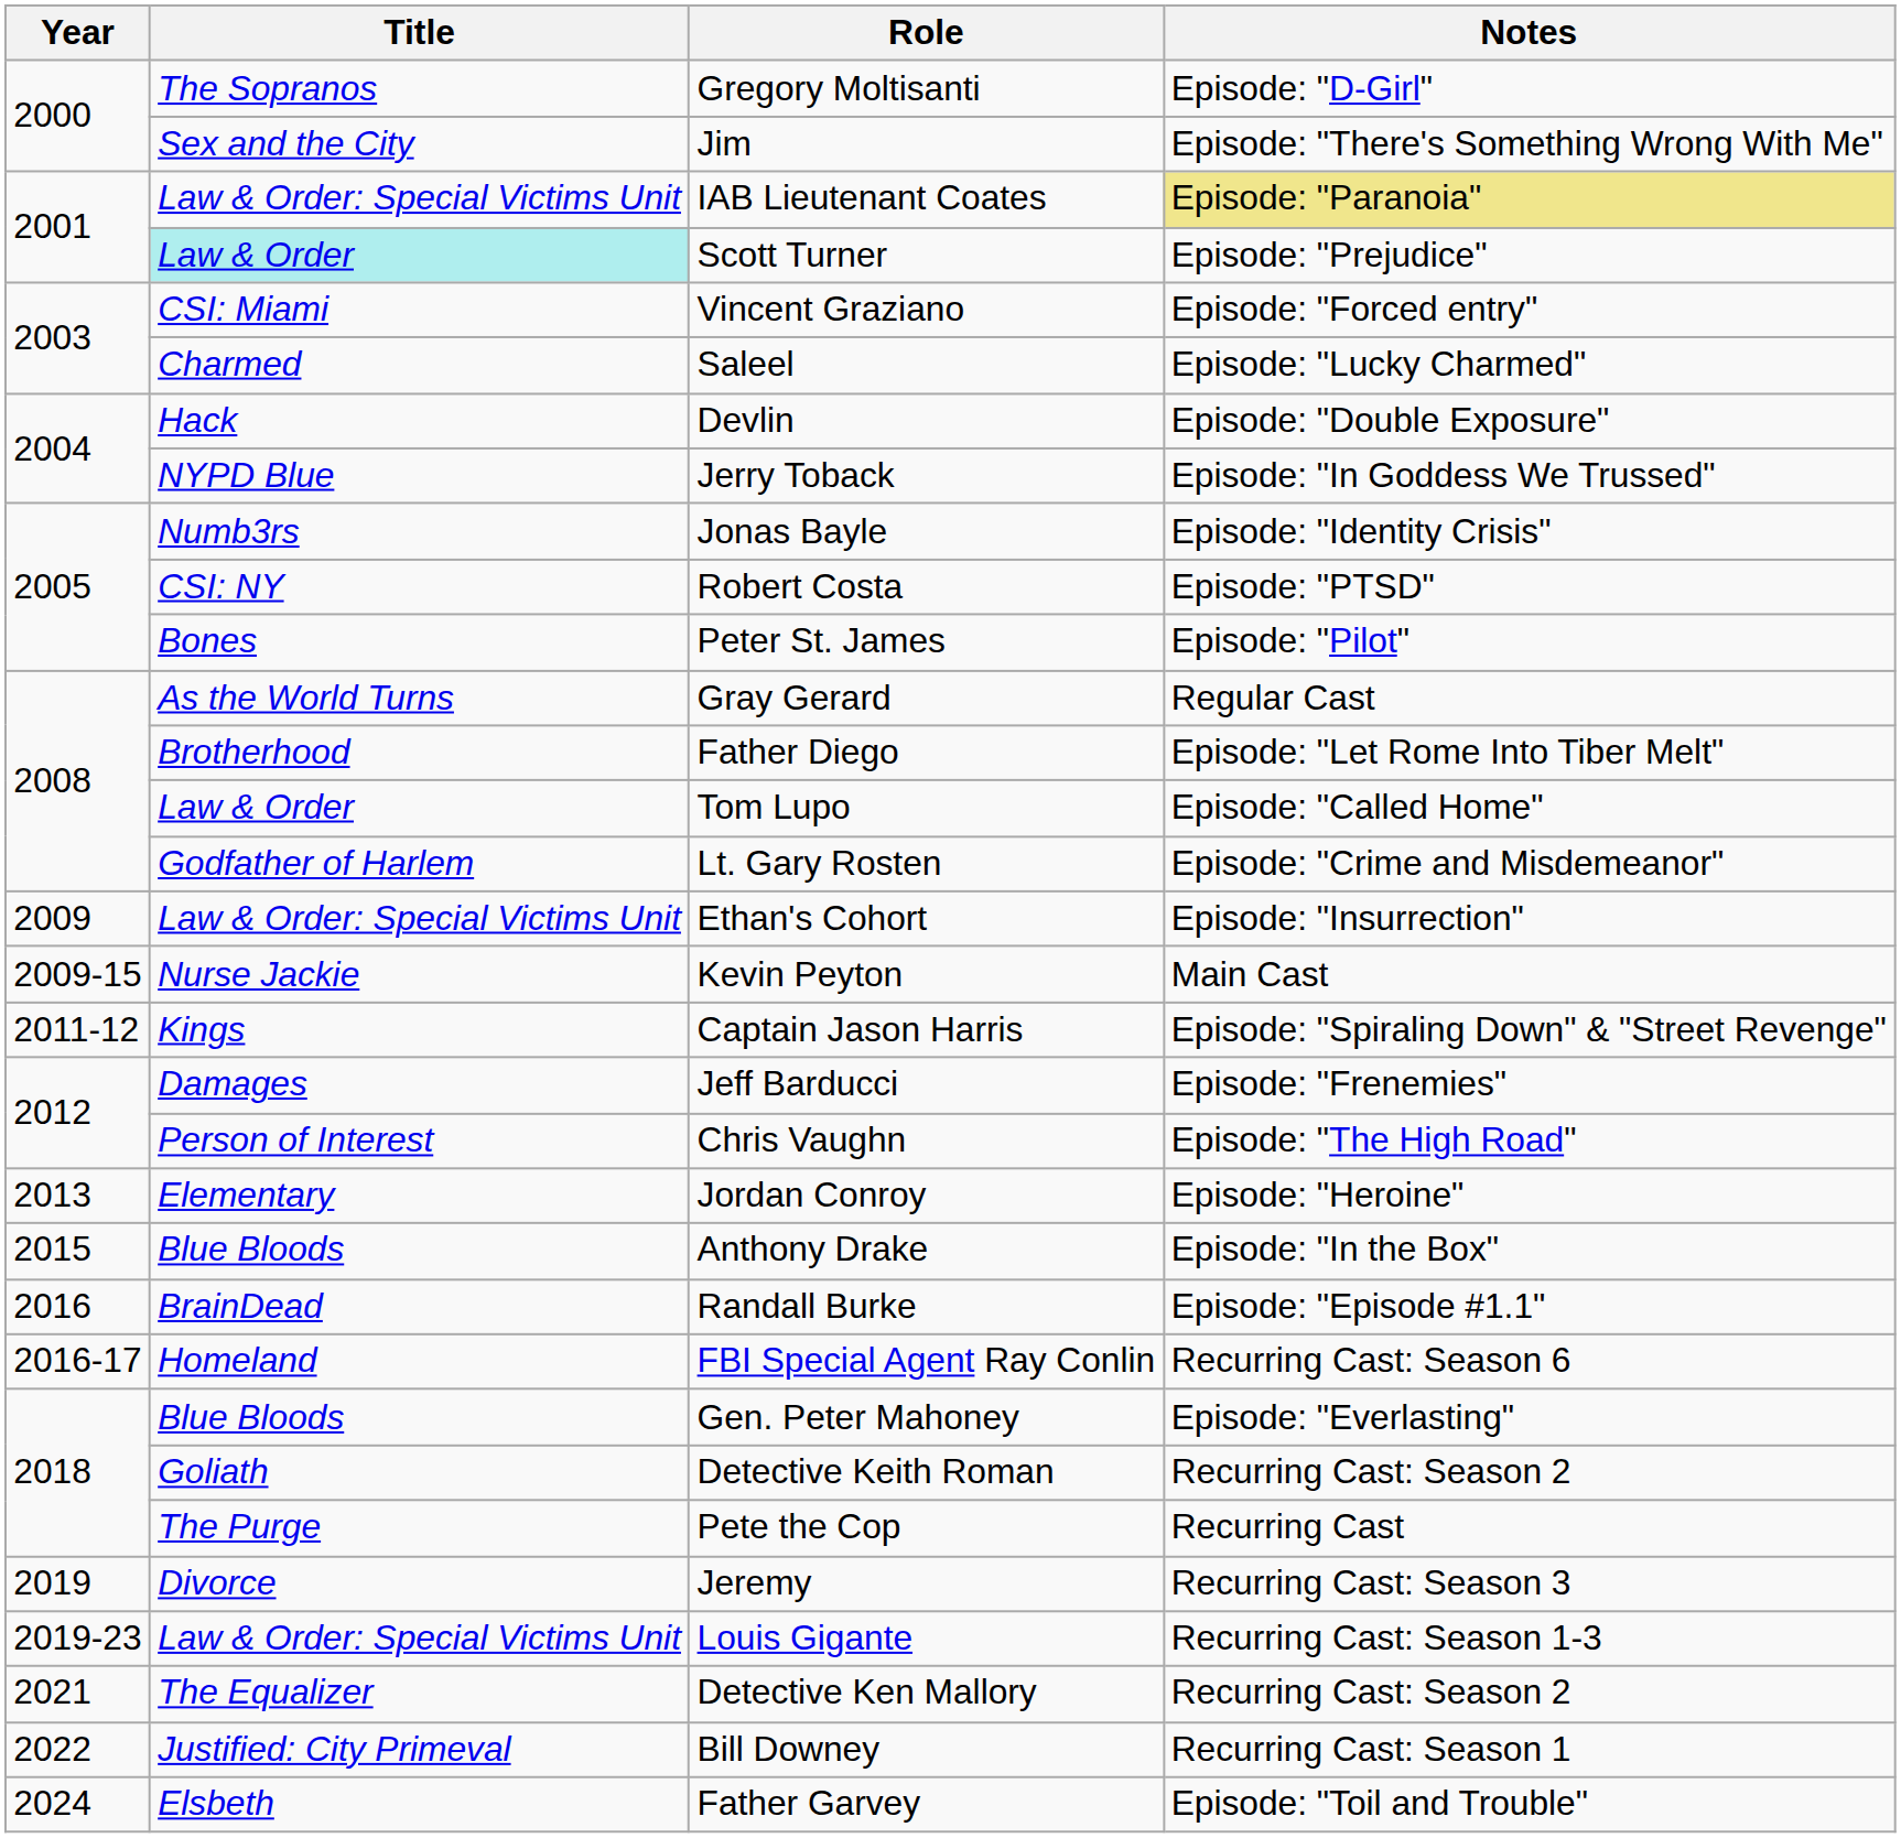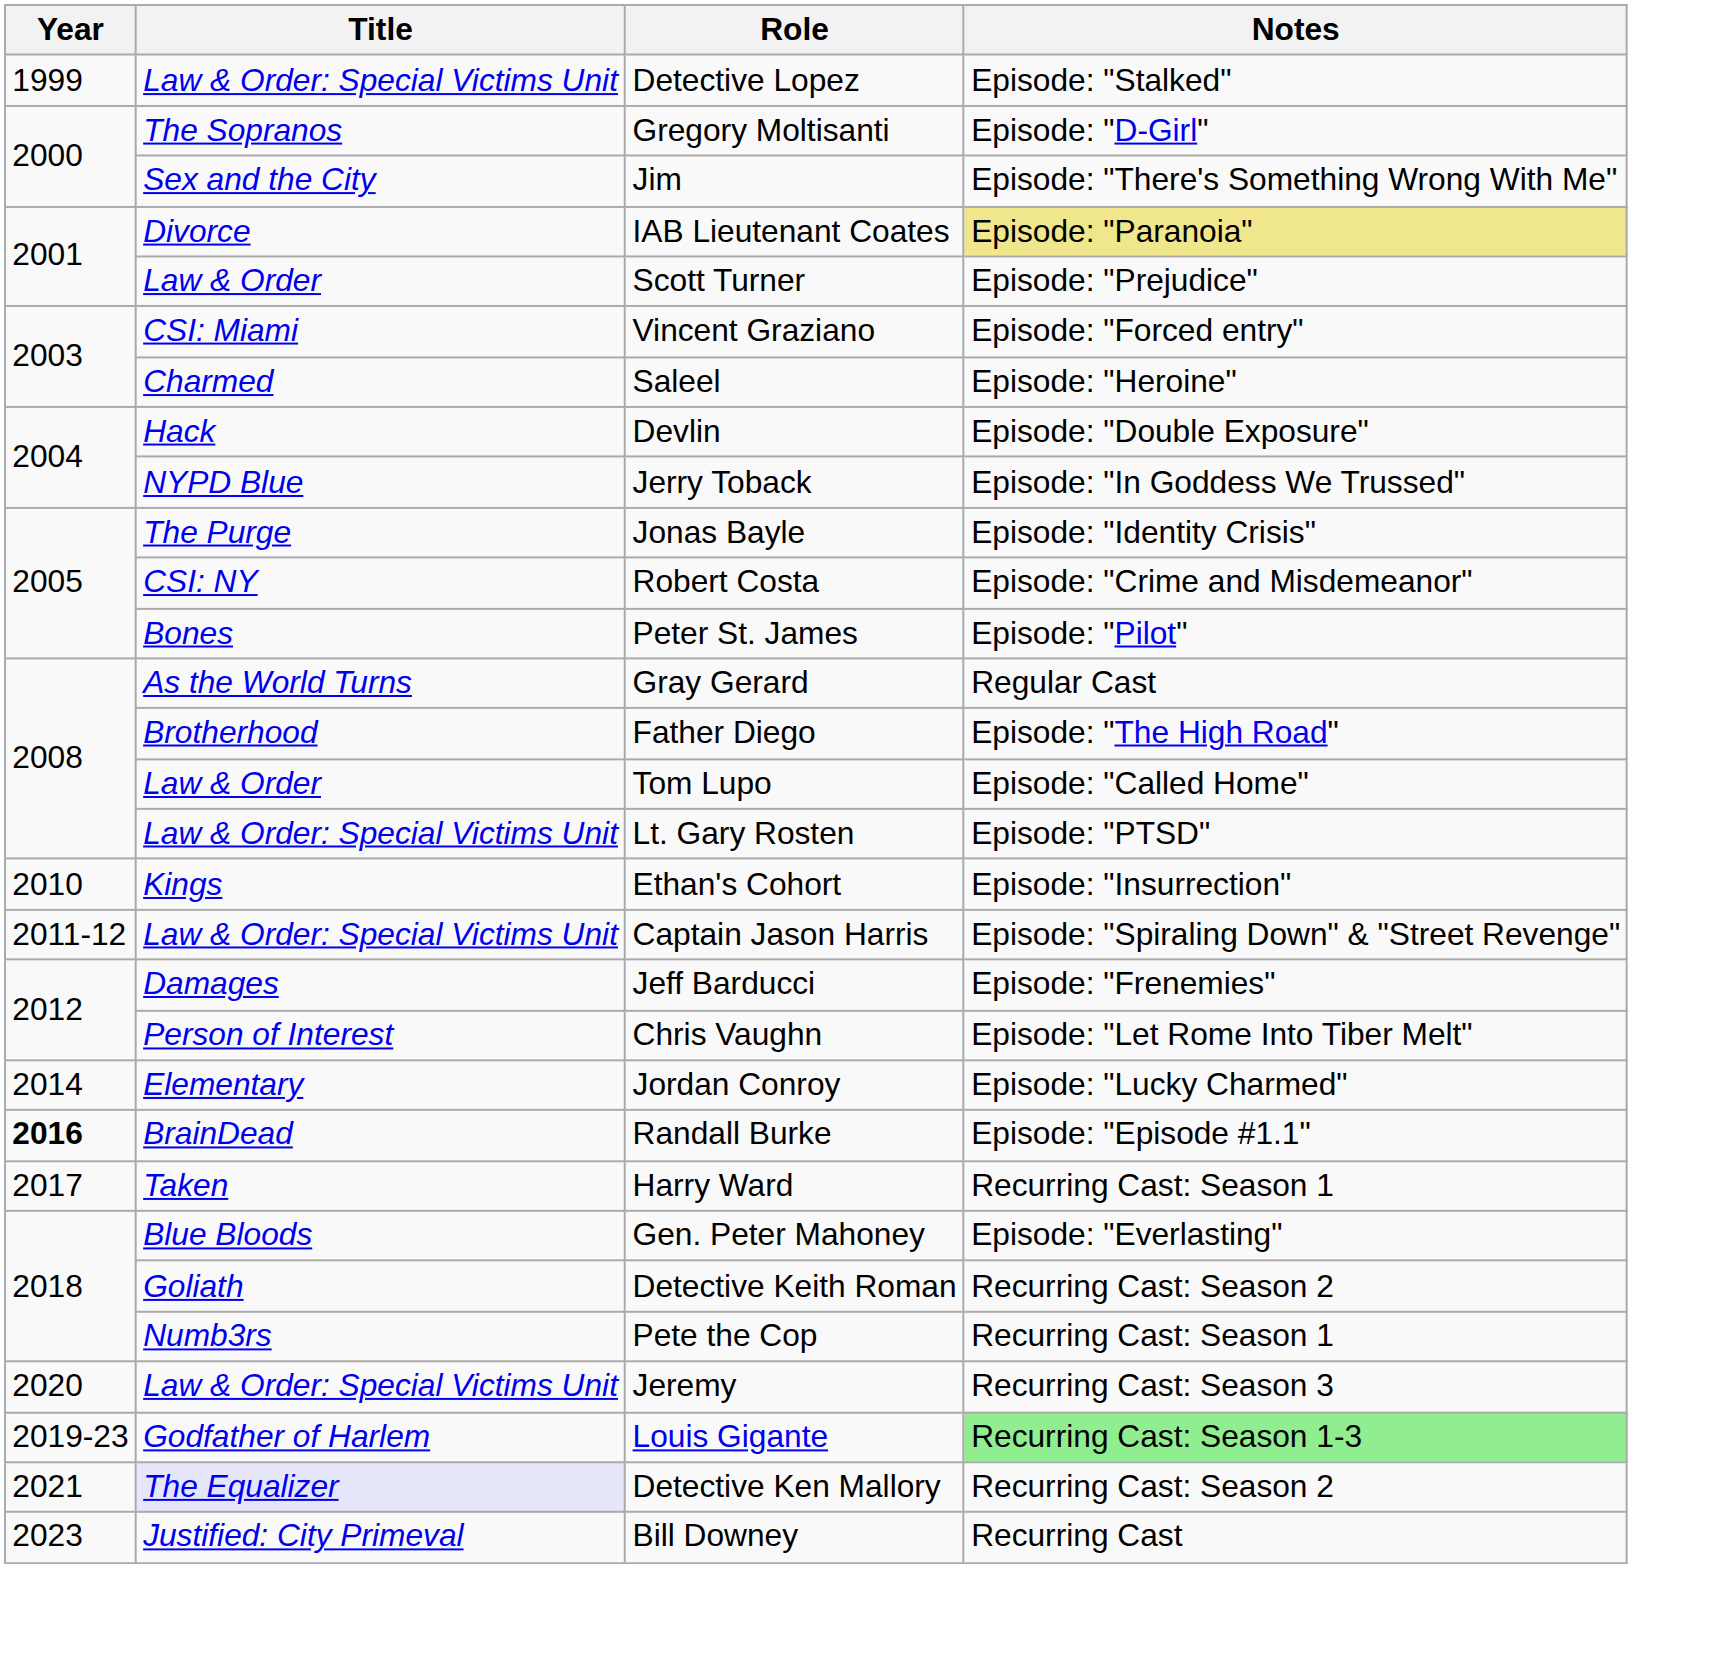 <table class="wikitable sortable">
 <tr>
 <th>Year</th>
 <th>Title</th>
 <th>Role</th>
 <th>Notes</th>
+</tr>
+<tr>
+<td>1999</td>
+<td><em><a href='#'>Law & Order: Special Victims Unit</a></em></td>
+<td>Detective Lopez</td>
+<td>Episode: "Stalked"</td>
 </tr>
 <tr>
 <td rowspan="2">2000</td>
 <td><em><a href='#'>The Sopranos</a></em></td>
 <td>Gregory Moltisanti</td>
 <td>Episode: "<a href='#'>D-Girl</a>"</td>
 </tr>
 <tr>
 <td><em><a href='#'>Sex and the City</a></em></td>
 <td>Jim</td>
 <td>Episode: "There's Something Wrong With Me"</td>
 </tr>
 <tr>
 <td rowspan="2">2001</td>
-<td><em><a href='#'>Law & Order: Special Victims Unit</a></em></td>
+<td><em><a href='#'>Divorce</a></em></td>
 <td>IAB Lieutenant Coates</td>
 <td style="background: khaki;">Episode: "Paranoia"</td>
 </tr>
 <tr>
-<td style="background: paleturquoise;"><em><a href='#'>Law & Order</a></em></td>
+<td><em><a href='#'>Law & Order</a></em></td>
 <td>Scott Turner</td>
 <td>Episode: "Prejudice"</td>
 </tr>
 <tr>
 <td rowspan="2">2003</td>
 <td><em><a href='#'>CSI: Miami</a></em></td>
 <td>Vincent Graziano</td>
 <td>Episode: "Forced entry"</td>
 </tr>
 <tr>
 <td><em><a href='#'>Charmed</a></em></td>
 <td>Saleel</td>
-<td>Episode: "Lucky Charmed"</td>
+<td>Episode: "Heroine"</td>
 </tr>
 <tr>
 <td rowspan="2">2004</td>
 <td><em><a href='#'>Hack</a></em></td>
 <td>Devlin</td>
 <td>Episode: "Double Exposure"</td>
 </tr>
 <tr>
 <td><em><a href='#'>NYPD Blue</a></em></td>
 <td>Jerry Toback</td>
 <td>Episode: "In Goddess We Trussed"</td>
 </tr>
 <tr>
 <td rowspan="3">2005</td>
-<td><em><a href='#'>Numb3rs</a></em></td>
+<td><em><a href='#'>The Purge</a></em></td>
 <td>Jonas Bayle</td>
 <td>Episode: "Identity Crisis"</td>
 </tr>
 <tr>
 <td><em><a href='#'>CSI: NY</a></em></td>
 <td>Robert Costa</td>
-<td>Episode: "PTSD"</td>
+<td>Episode: "Crime and Misdemeanor"</td>
 </tr>
 <tr>
 <td><em><a href='#'>Bones</a></em></td>
 <td>Peter St. James</td>
 <td>Episode: "<a href='#'>Pilot</a>"</td>
 </tr>
 <tr>
 <td rowspan="4">2008</td>
 <td><em><a href='#'>As the World Turns</a></em></td>
 <td>Gray Gerard</td>
 <td>Regular Cast</td>
 </tr>
 <tr>
 <td><em><a href='#'>Brotherhood</a></em></td>
 <td>Father Diego</td>
-<td>Episode: "Let Rome Into Tiber Melt"</td>
+<td>Episode: "<a href='#'>The High Road</a>"</td>
 </tr>
 <tr>
 <td><em><a href='#'>Law & Order</a></em></td>
 <td>Tom Lupo</td>
 <td>Episode: "Called Home"</td>
 </tr>
 <tr>
-<td><em><a href='#'>Godfather of Harlem</a></em></td>
+<td><em><a href='#'>Law & Order: Special Victims Unit</a></em></td>
 <td>Lt. Gary Rosten</td>
-<td>Episode: "Crime and Misdemeanor"</td>
+<td>Episode: "PTSD"</td>
 </tr>
 <tr>
-<td>2009</td>
-<td><em><a href='#'>Law & Order: Special Victims Unit</a></em></td>
+<td>2010</td>
+<td><em><a href='#'>Kings</a></em></td>
 <td>Ethan's Cohort</td>
 <td>Episode: "Insurrection"</td>
 </tr>
 <tr>
-<td>2009-15</td>
-<td><em><a href='#'>Nurse Jackie</a></em></td>
-<td>Kevin Peyton</td>
-<td>Main Cast</td>
-</tr>
-<tr>
 <td>2011-12</td>
-<td><em><a href='#'>Kings</a></em></td>
+<td><em><a href='#'>Law & Order: Special Victims Unit</a></em></td>
 <td>Captain Jason Harris</td>
 <td>Episode: "Spiraling Down" & "Street Revenge"</td>
 </tr>
 <tr>
 <td rowspan="2">2012</td>
 <td><em><a href='#'>Damages</a></em></td>
 <td>Jeff Barducci</td>
 <td>Episode: "Frenemies"</td>
 </tr>
 <tr>
 <td><em><a href='#'>Person of Interest</a></em></td>
 <td>Chris Vaughn</td>
-<td>Episode: "<a href='#'>The High Road</a>"</td>
+<td>Episode: "Let Rome Into Tiber Melt"</td>
 </tr>
 <tr>
-<td>2013</td>
+<td>2014</td>
 <td><em><a href='#'>Elementary</a></em></td>
 <td>Jordan Conroy</td>
-<td>Episode: "Heroine"</td>
+<td>Episode: "Lucky Charmed"</td>
 </tr>
 <tr>
-<td>2015</td>
-<td><em><a href='#'>Blue Bloods</a></em></td>
-<td>Anthony Drake</td>
-<td>Episode: "In the Box"</td>
-</tr>
-<tr>
-<td>2016</td>
+<td><strong>2016</strong></td>
 <td><em><a href='#'>BrainDead</a></em></td>
 <td>Randall Burke</td>
 <td>Episode: "Episode #1.1"</td>
 </tr>
 <tr>
-<td>2016-17</td>
-<td><em><a href='#'>Homeland</a></em></td>
-<td><a href='#'>FBI Special Agent</a> Ray Conlin</td>
-<td>Recurring Cast: Season 6</td>
+<td>2017</td>
+<td><em><a href='#'>Taken</a></em></td>
+<td>Harry Ward</td>
+<td>Recurring Cast: Season 1</td>
 </tr>
 <tr>
 <td rowspan=3>2018</td>
 <td><em><a href='#'>Blue Bloods</a></em></td>
 <td>Gen. Peter Mahoney</td>
 <td>Episode: "Everlasting"</td>
 </tr>
 <tr>
 <td><em><a href='#'>Goliath</a></em></td>
 <td>Detective Keith Roman</td>
 <td>Recurring Cast: Season 2</td>
 </tr>
 <tr>
-<td><em><a href='#'>The Purge</a></em></td>
+<td><em><a href='#'>Numb3rs</a></em></td>
 <td>Pete the Cop</td>
-<td>Recurring Cast</td>
+<td>Recurring Cast: Season 1</td>
 </tr>
 <tr>
-<td>2019</td>
-<td><em><a href='#'>Divorce</a></em></td>
+<td>2020</td>
+<td><em><a href='#'>Law & Order: Special Victims Unit</a></em></td>
 <td>Jeremy</td>
 <td>Recurring Cast: Season 3</td>
 </tr>
 <tr>
 <td>2019-23</td>
-<td><em><a href='#'>Law & Order: Special Victims Unit</a></em></td>
+<td><em><a href='#'>Godfather of Harlem</a></em></td>
 <td><a href='#'>Louis Gigante</a></td>
-<td>Recurring Cast: Season 1-3</td>
+<td style="background: lightgreen;">Recurring Cast: Season 1-3</td>
 </tr>
 <tr>
 <td>2021</td>
-<td><em><a href='#'>The Equalizer</a></em></td>
+<td style="background: lavender;"><em><a href='#'>The Equalizer</a></em></td>
 <td>Detective Ken Mallory</td>
 <td>Recurring Cast: Season 2</td>
 </tr>
 <tr>
-<td>2022</td>
+<td>2023</td>
 <td><em><a href='#'>Justified: City Primeval</a></em></td>
 <td>Bill Downey</td>
-<td>Recurring Cast: Season 1</td>
-</tr>
-<tr>
-<td>2024</td>
-<td><em><a href='#'>Elsbeth</a></em></td>
-<td>Father Garvey</td>
-<td>Episode: "Toil and Trouble"</td>
+<td>Recurring Cast</td>
 </tr>
 </table>
